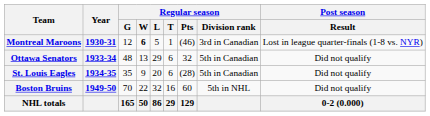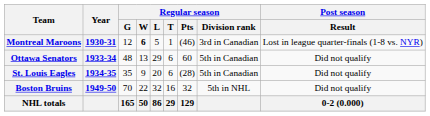 <table class="wikitable" style="font-size: 95%; text-align:center;">
 <tr>
 <th rowspan="2">Team</th>
 <th rowspan="2">Year</th>
 <th colspan="6"><a href='#'>Regular season</a></th>
 <th colspan="1"><a href='#'>Post season</a></th>
 </tr>
 <tr>
 <th>G</th>
 <th>W</th>
 <th>L</th>
 <th>T</th>
 <th>Pts</th>
 <th>Division rank</th>
 <th>Result</th>
 </tr>
 <tr>
 <th><a href='#'>Montreal Maroons</a></th>
 <th><a href='#'>1930-31</a></th>
 <td>12</td>
 <td><strong>6</strong></td>
 <td>5</td>
 <td>1</td>
 <td>(46)</td>
 <td>3rd in Canadian</td>
 <td>Lost in league quarter-finals (1-8 vs. <a href='#'>NYR</a>)</td>
 </tr>
 <tr>
 <th><a href='#'>Ottawa Senators</a></th>
 <th><a href='#'>1933-34</a></th>
 <td>48</td>
 <td>13</td>
 <td>29</td>
 <td>6</td>
-<td>32</td>
+<td>60</td>
 <td>5th in Canadian</td>
 <td>Did not qualify</td>
 </tr>
 <tr>
 <th><a href='#'>St. Louis Eagles</a></th>
 <th><a href='#'>1934-35</a></th>
 <td>35</td>
 <td>9</td>
 <td>20</td>
 <td>6</td>
 <td>(28)</td>
 <td>5th in Canadian</td>
 <td>Did not qualify</td>
 </tr>
 <tr>
 <th><a href='#'>Boston Bruins</a></th>
 <th><a href='#'>1949-50</a></th>
 <td>70</td>
 <td>22</td>
 <td>32</td>
 <td>16</td>
-<td>60</td>
+<td>32</td>
 <td>5th in NHL</td>
 <td>Did not qualify</td>
 </tr>
 <tr align="centre" bgcolor="#dddddd">
 <th>NHL totals</th>
 <th></th>
 <th>165</th>
 <th>50</th>
 <th>86</th>
 <th>29</th>
 <th>129</th>
 <th></th>
 <th>0-2 (0.000)</th>
 </tr>
 </table>
